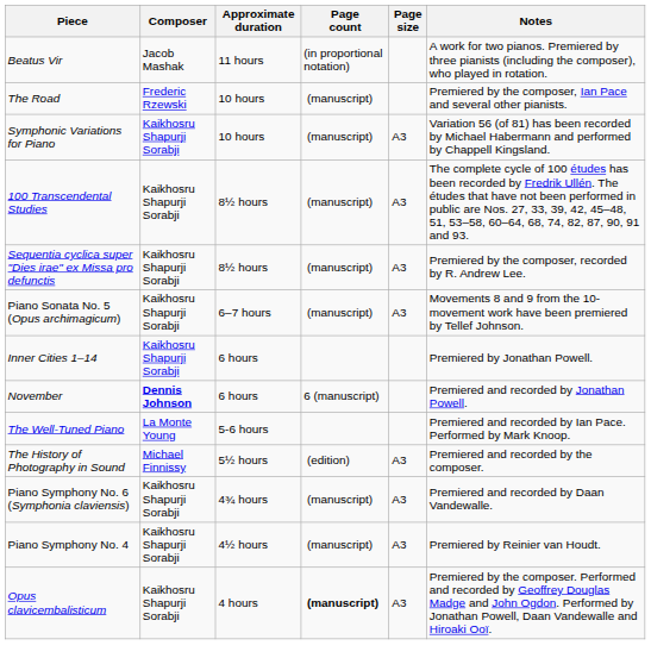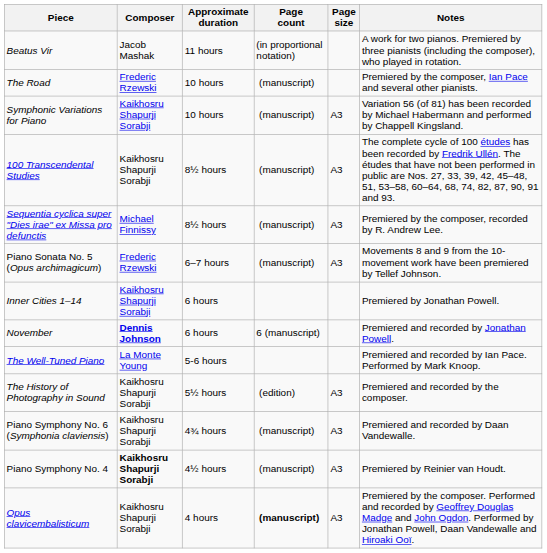 <table class="wikitable sortable">
 <tr>
 <th scope="col">Piece</th>
 <th scope="col">Composer</th>
 <th scope="col">Approximate duration</th>
 <th scope="col" data-sort-type="number">Page<br>count</th>
 <th scope="col" class="unsortable">Page size</th>
 <th scope="col" class="unsortable">Notes</th>
 </tr>
 <tr>
 <td><em>Beatus Vir</em></td>
 <td>Jacob Mashak</td>
 <td>11 hours</td>
 <td> (in proportional notation)</td>
 <td></td>
 <td>A work for two pianos. Premiered by three pianists (including the composer), who played in rotation.</td>
 </tr>
 <tr>
 <td><em>The Road</em></td>
 <td><a href='#'>Frederic Rzewski</a></td>
 <td>10 hours</td>
 <td> (manuscript)</td>
 <td></td>
 <td>Premiered by the composer, <a href='#'>Ian Pace</a> and several other pianists.</td>
 </tr>
 <tr>
 <td><em>Symphonic Variations for Piano</em></td>
 <td><a href='#'>Kaikhosru Shapurji Sorabji</a></td>
 <td>10 hours</td>
 <td> (manuscript)</td>
 <td>A3</td>
 <td>Variation 56 (of 81) has been recorded by Michael Habermann and performed by Chappell Kingsland.</td>
 </tr>
 <tr>
 <td><a href='#'><em>100 Transcendental Studies</em></a></td>
 <td>Kaikhosru Shapurji Sorabji</td>
 <td>8½ hours</td>
 <td> (manuscript)</td>
 <td>A3</td>
 <td>The complete cycle of 100 <a href='#'>études</a> has been recorded by <a href='#'>Fredrik Ullén</a>. The études that have not been performed in public are Nos. 27, 33, 39, 42, 45–48, 51, 53–58, 60–64, 68, 74, 82, 87, 90, 91 and 93.</td>
 </tr>
 <tr>
 <td><em><a href='#'>Sequentia cyclica super "Dies irae" ex Missa pro defunctis</a></em></td>
-<td>Kaikhosru Shapurji Sorabji</td>
+<td><a href='#'>Michael Finnissy</a></td>
 <td>8½ hours</td>
 <td> (manuscript)</td>
 <td>A3</td>
 <td>Premiered by the composer, recorded by R. Andrew Lee.</td>
 </tr>
 <tr>
 <td>Piano Sonata No. 5 (<em>Opus archimagicum</em>)</td>
-<td>Kaikhosru Shapurji Sorabji</td>
+<td><a href='#'>Frederic Rzewski</a></td>
 <td>6–7 hours</td>
 <td> (manuscript)</td>
 <td>A3</td>
 <td>Movements 8 and 9 from the 10-movement work have been premiered by Tellef Johnson.</td>
 </tr>
 <tr>
 <td><em>Inner Cities 1–14</em></td>
 <td><a href='#'>Kaikhosru Shapurji Sorabji</a></td>
 <td>6 hours</td>
 <td></td>
 <td></td>
 <td>Premiered by Jonathan Powell.</td>
 </tr>
 <tr>
 <td><em>November</em></td>
 <td><strong><a href='#'>Dennis Johnson</a></strong></td>
 <td>6 hours</td>
 <td>6 (manuscript)</td>
 <td></td>
 <td>Premiered and recorded by <a href='#'>Jonathan Powell</a>.</td>
 </tr>
 <tr>
 <td><em><a href='#'>The Well-Tuned Piano</a></em></td>
 <td><a href='#'>La Monte Young</a></td>
 <td>5-6 hours</td>
 <td></td>
 <td></td>
 <td>Premiered and recorded by Ian Pace. Performed by Mark Knoop.</td>
 </tr>
 <tr>
 <td><em>The History of Photography in Sound</em></td>
-<td><a href='#'>Michael Finnissy</a></td>
+<td>Kaikhosru Shapurji Sorabji</td>
 <td>5½ hours</td>
 <td> (edition)</td>
 <td>A3</td>
 <td>Premiered and recorded by the composer.</td>
 </tr>
 <tr>
 <td>Piano Symphony No. 6 (<em>Symphonia claviensis</em>)</td>
 <td>Kaikhosru Shapurji Sorabji</td>
 <td>4¾ hours</td>
 <td> (manuscript)</td>
 <td>A3</td>
 <td>Premiered and recorded by Daan Vandewalle.</td>
 </tr>
 <tr>
 <td>Piano Symphony No. 4</td>
-<td>Kaikhosru Shapurji Sorabji</td>
+<td><strong>Kaikhosru Shapurji Sorabji</strong></td>
 <td>4½ hours</td>
 <td> (manuscript)</td>
 <td>A3</td>
 <td>Premiered by Reinier van Houdt.</td>
 </tr>
 <tr>
 <td><em><a href='#'>Opus clavicembalisticum</a></em></td>
 <td>Kaikhosru Shapurji Sorabji</td>
 <td>4 hours</td>
 <td><strong> (manuscript)</strong></td>
 <td>A3</td>
 <td>Premiered by the composer. Performed and recorded by <a href='#'>Geoffrey Douglas Madge</a> and <a href='#'>John Ogdon</a>. Performed by Jonathan Powell, Daan Vandewalle and <a href='#'>Hiroaki Ooï</a>.</td>
 </tr>
 </table>
